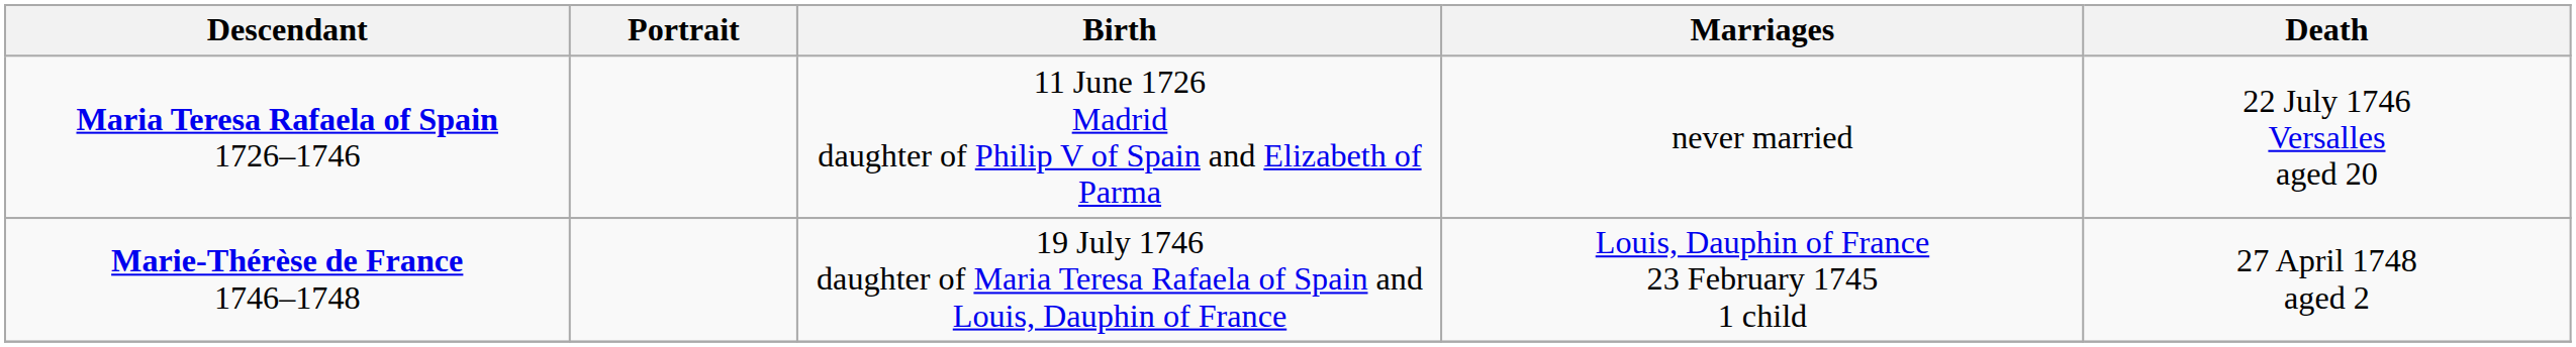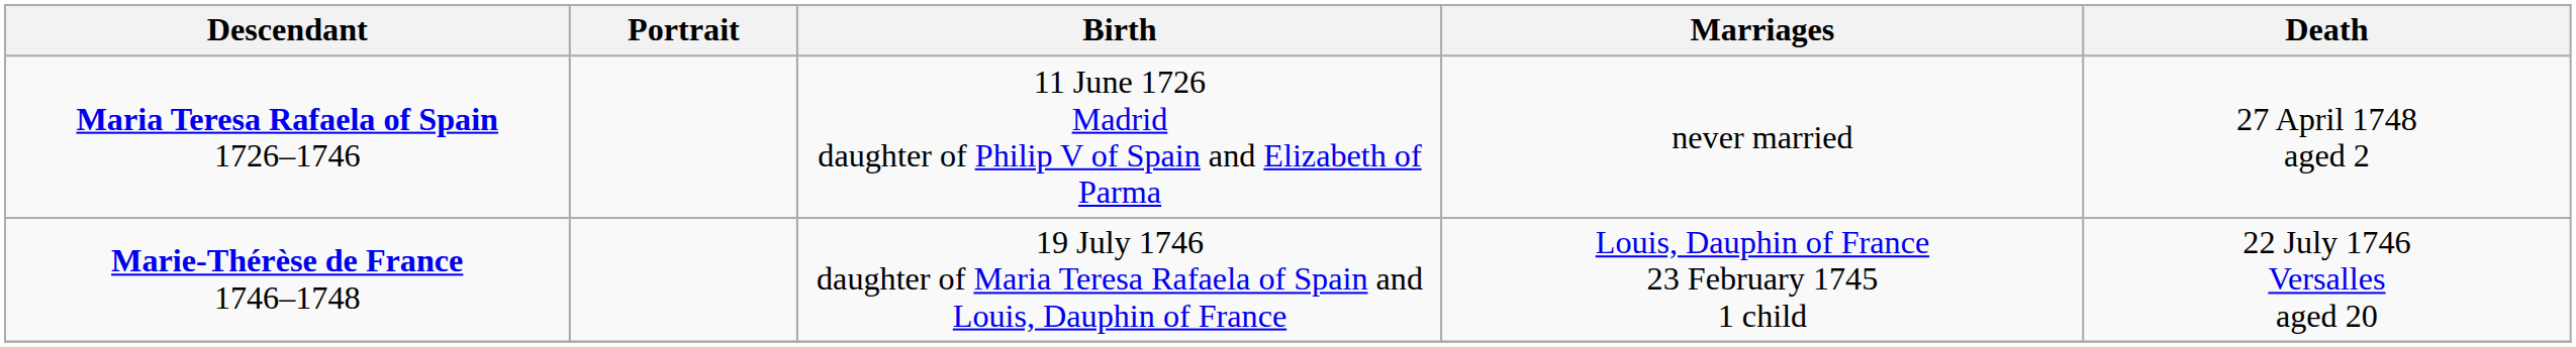 <table style="text-align:center; width:100%" class="wikitable">
 <tr>
 <th width=22%>Descendant</th>
 <th width=105px>Portrait</th>
 <th>Birth</th>
 <th width=25%>Marriages</th>
 <th width=19%>Death</th>
 </tr>
 <tr>
 <td><strong><a href='#'>Maria Teresa Rafaela of Spain</a></strong><br>1726–1746</td>
 <td></td>
 <td>11 June 1726<br><a href='#'>Madrid</a><br>daughter of <a href='#'>Philip V of Spain</a> and <a href='#'>Elizabeth of Parma</a></td>
 <td>never married</td>
-<td>22 July 1746<br><a href='#'>Versalles</a><br>aged 20</td>
+<td>27 April 1748<br>aged 2</td>
 </tr>
 <tr>
 <td><strong><a href='#'>Marie-Thérèse de France</a></strong><br>1746–1748</td>
 <td></td>
 <td>19 July 1746<br>daughter of <a href='#'>Maria Teresa Rafaela of Spain</a> and <a href='#'>Louis, Dauphin of France</a></td>
 <td><a href='#'>Louis, Dauphin of France</a><br>23 February 1745<br>1 child</td>
-<td>27 April 1748<br>aged 2</td>
+<td>22 July 1746<br><a href='#'>Versalles</a><br>aged 20</td>
 </tr>
 <tr>
 </tr>
 </table>
